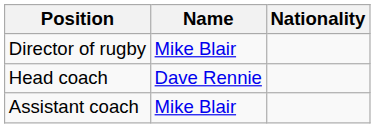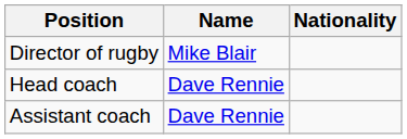 <table class="wikitable">
 <tr>
 <th>Position</th>
 <th>Name</th>
 <th>Nationality</th>
 </tr>
 <tr>
 <td>Director of rugby</td>
 <td><a href='#'>Mike Blair</a></td>
 <td></td>
 </tr>
 <tr>
 <td>Head coach</td>
 <td><a href='#'>Dave Rennie</a></td>
 <td></td>
 </tr>
 <tr>
 <td>Assistant coach</td>
-<td><a href='#'>Mike Blair</a></td>
+<td><a href='#'>Dave Rennie</a></td>
 <td></td>
 </tr>
 </table>
